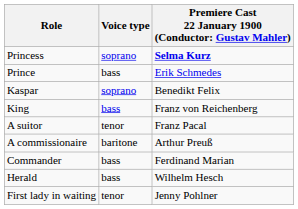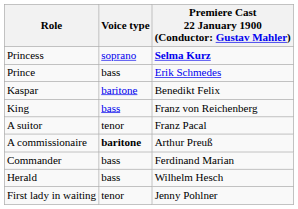 <table class="wikitable">
 <tr>
 <th>Role</th>
 <th>Voice type</th>
 <th>Premiere Cast<br>22 January 1900<br>(Conductor: <a href='#'>Gustav Mahler</a>)</th>
 </tr>
 <tr>
 <td>Princess</td>
 <td><a href='#'>soprano</a></td>
 <td><strong><a href='#'>Selma Kurz</a></strong></td>
 </tr>
 <tr>
 <td>Prince</td>
 <td>bass</td>
 <td><a href='#'>Erik Schmedes</a></td>
 </tr>
 <tr>
 <td>Kaspar</td>
-<td><a href='#'>soprano</a></td>
+<td><a href='#'>baritone</a></td>
 <td>Benedikt Felix</td>
 </tr>
 <tr>
 <td>King</td>
 <td><a href='#'>bass</a></td>
 <td>Franz von Reichenberg</td>
 </tr>
 <tr>
 <td>A suitor</td>
 <td>tenor</td>
 <td>Franz Pacal</td>
 </tr>
 <tr>
 <td>A commissionaire</td>
-<td>baritone</td>
+<td><strong>baritone</strong></td>
 <td>Arthur Preuß</td>
 </tr>
 <tr>
 <td>Commander</td>
 <td>bass</td>
 <td>Ferdinand Marian</td>
 </tr>
 <tr>
 <td>Herald</td>
 <td>bass</td>
 <td>Wilhelm Hesch</td>
 </tr>
 <tr>
 <td>First lady in waiting</td>
 <td>tenor</td>
 <td>Jenny Pohlner</td>
 </tr>
 </table>
